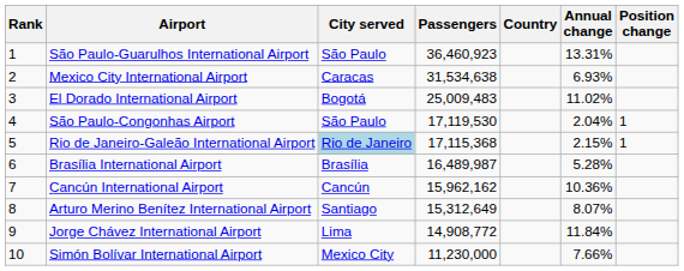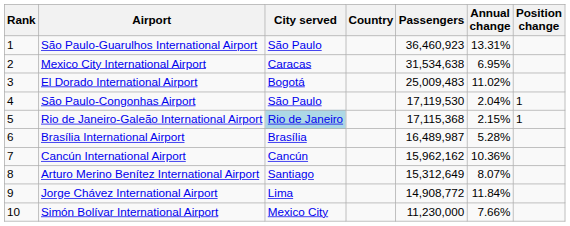 <table class="wikitable sortable">
 <tr>
 <th>Rank</th>
 <th>Airport</th>
 <th>City served</th>
+<th>Country</th>
 <th>Passengers</th>
-<th>Country</th>
 <th>Annual<br>change</th>
 <th>Position<br>change</th>
 </tr>
 <tr>
 <td>1</td>
 <td><a href='#'>São Paulo-Guarulhos International Airport</a></td>
 <td><a href='#'>São Paulo</a></td>
+<td></td>
 <td align="right">36,460,923</td>
-<td></td>
 <td align="right">13.31%</td>
 <td></td>
 </tr>
 <tr>
 <td>2</td>
 <td><a href='#'>Mexico City International Airport</a></td>
 <td><a href='#'>Caracas</a></td>
+<td></td>
 <td align="right">31,534,638</td>
-<td></td>
-<td align="right">6.93%</td>
+<td align="right">6.95%</td>
 <td></td>
 </tr>
 <tr>
 <td>3</td>
 <td><a href='#'>El Dorado International Airport</a></td>
 <td><a href='#'>Bogotá</a></td>
+<td></td>
 <td align="right">25,009,483</td>
-<td></td>
 <td align="right">11.02%</td>
 <td></td>
 </tr>
 <tr>
 <td>4</td>
 <td><a href='#'>São Paulo-Congonhas Airport</a></td>
 <td><a href='#'>São Paulo</a></td>
+<td></td>
 <td align="right">17,119,530</td>
-<td></td>
 <td align="right">2.04%</td>
 <td> 1</td>
 </tr>
 <tr>
 <td>5</td>
 <td><a href='#'>Rio de Janeiro-Galeão International Airport</a></td>
 <td style="background: lightblue;"><a href='#'>Rio de Janeiro</a></td>
+<td></td>
 <td align="right">17,115,368</td>
-<td></td>
 <td align="right">2.15%</td>
 <td> 1</td>
 </tr>
 <tr>
 <td>6</td>
 <td><a href='#'>Brasília International Airport</a></td>
 <td><a href='#'>Brasília</a></td>
+<td></td>
 <td align="right">16,489,987</td>
-<td></td>
 <td align="right">5.28%</td>
 <td></td>
 </tr>
 <tr>
 <td>7</td>
 <td><a href='#'>Cancún International Airport</a></td>
 <td><a href='#'>Cancún</a></td>
+<td></td>
 <td align="right">15,962,162</td>
-<td></td>
 <td align="right">10.36%</td>
 <td></td>
 </tr>
 <tr>
 <td>8</td>
 <td><a href='#'>Arturo Merino Benítez International Airport</a></td>
 <td><a href='#'>Santiago</a></td>
+<td></td>
 <td align="right">15,312,649</td>
-<td></td>
 <td align="right">8.07%</td>
 <td></td>
 </tr>
 <tr>
 <td>9</td>
 <td><a href='#'>Jorge Chávez International Airport</a></td>
 <td><a href='#'>Lima</a></td>
+<td></td>
 <td align="right">14,908,772</td>
-<td></td>
 <td align="right">11.84%</td>
 <td></td>
 </tr>
 <tr>
 <td>10</td>
 <td><a href='#'>Simón Bolívar International Airport</a></td>
 <td><a href='#'>Mexico City</a></td>
+<td></td>
 <td align="right">11,230,000</td>
-<td></td>
 <td align="right">7.66%</td>
 <td></td>
 </tr>
 </table>
